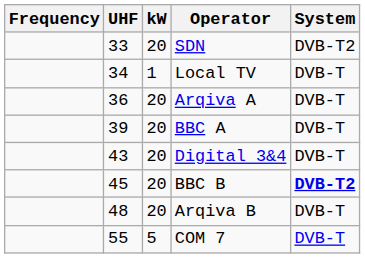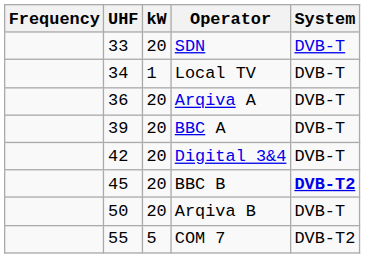 <table class="wikitable sortable">
 <tr>
 <th>Frequency</th>
 <th>UHF</th>
 <th>kW</th>
 <th>Operator</th>
 <th>System</th>
 </tr>
 <tr>
 <td></td>
 <td>33</td>
 <td>20</td>
 <td><a href='#'>SDN</a></td>
-<td>DVB-T2</td>
+<td><a href='#'>DVB-T</a></td>
 </tr>
 <tr>
 <td></td>
 <td>34</td>
 <td>1</td>
 <td>Local TV</td>
 <td>DVB-T</td>
 </tr>
 <tr>
 <td></td>
 <td>36</td>
 <td>20</td>
 <td><a href='#'>Arqiva</a> A</td>
 <td>DVB-T</td>
 </tr>
 <tr>
 <td></td>
 <td>39</td>
 <td>20</td>
 <td><a href='#'>BBC</a> A</td>
 <td>DVB-T</td>
 </tr>
 <tr>
 <td></td>
-<td>43</td>
+<td>42</td>
 <td>20</td>
 <td><a href='#'>Digital 3&4</a></td>
 <td>DVB-T</td>
 </tr>
 <tr>
 <td></td>
 <td>45</td>
 <td>20</td>
 <td>BBC B</td>
 <td><strong><a href='#'>DVB-T2</a></strong></td>
 </tr>
 <tr>
 <td></td>
-<td>48</td>
+<td>50</td>
 <td>20</td>
 <td>Arqiva B</td>
 <td>DVB-T</td>
 </tr>
 <tr>
 <td></td>
 <td>55</td>
 <td>5</td>
 <td>COM 7</td>
-<td><a href='#'>DVB-T</a></td>
+<td>DVB-T2</td>
 </tr>
 </table>
